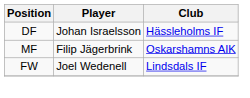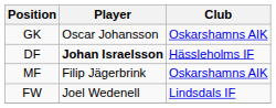 <table class="wikitable" style="text-align:center;float:left;margin-right:1em;">
 <tr>
 <th>Position</th>
 <th>Player</th>
 <th>Club</th>
 </tr>
 <tr>
+<td>GK</td>
+<td align="left"> Oscar Johansson</td>
+<td align="left"><a href='#'>Oskarshamns AIK</a></td>
+</tr>
+<tr>
 <td>DF</td>
-<td align="left"> Johan Israelsson</td>
+<td align="left"><strong> Johan Israelsson</strong></td>
 <td align="left"><a href='#'>Hässleholms IF</a></td>
 </tr>
 <tr>
 <td>MF</td>
 <td align="left"> Filip Jägerbrink</td>
 <td align="left"><a href='#'>Oskarshamns AIK</a></td>
 </tr>
 <tr>
 <td>FW</td>
 <td align="left"> Joel Wedenell</td>
 <td align="left"><a href='#'>Lindsdals IF</a></td>
 </tr>
 <tr>
 </tr>
 </table>
